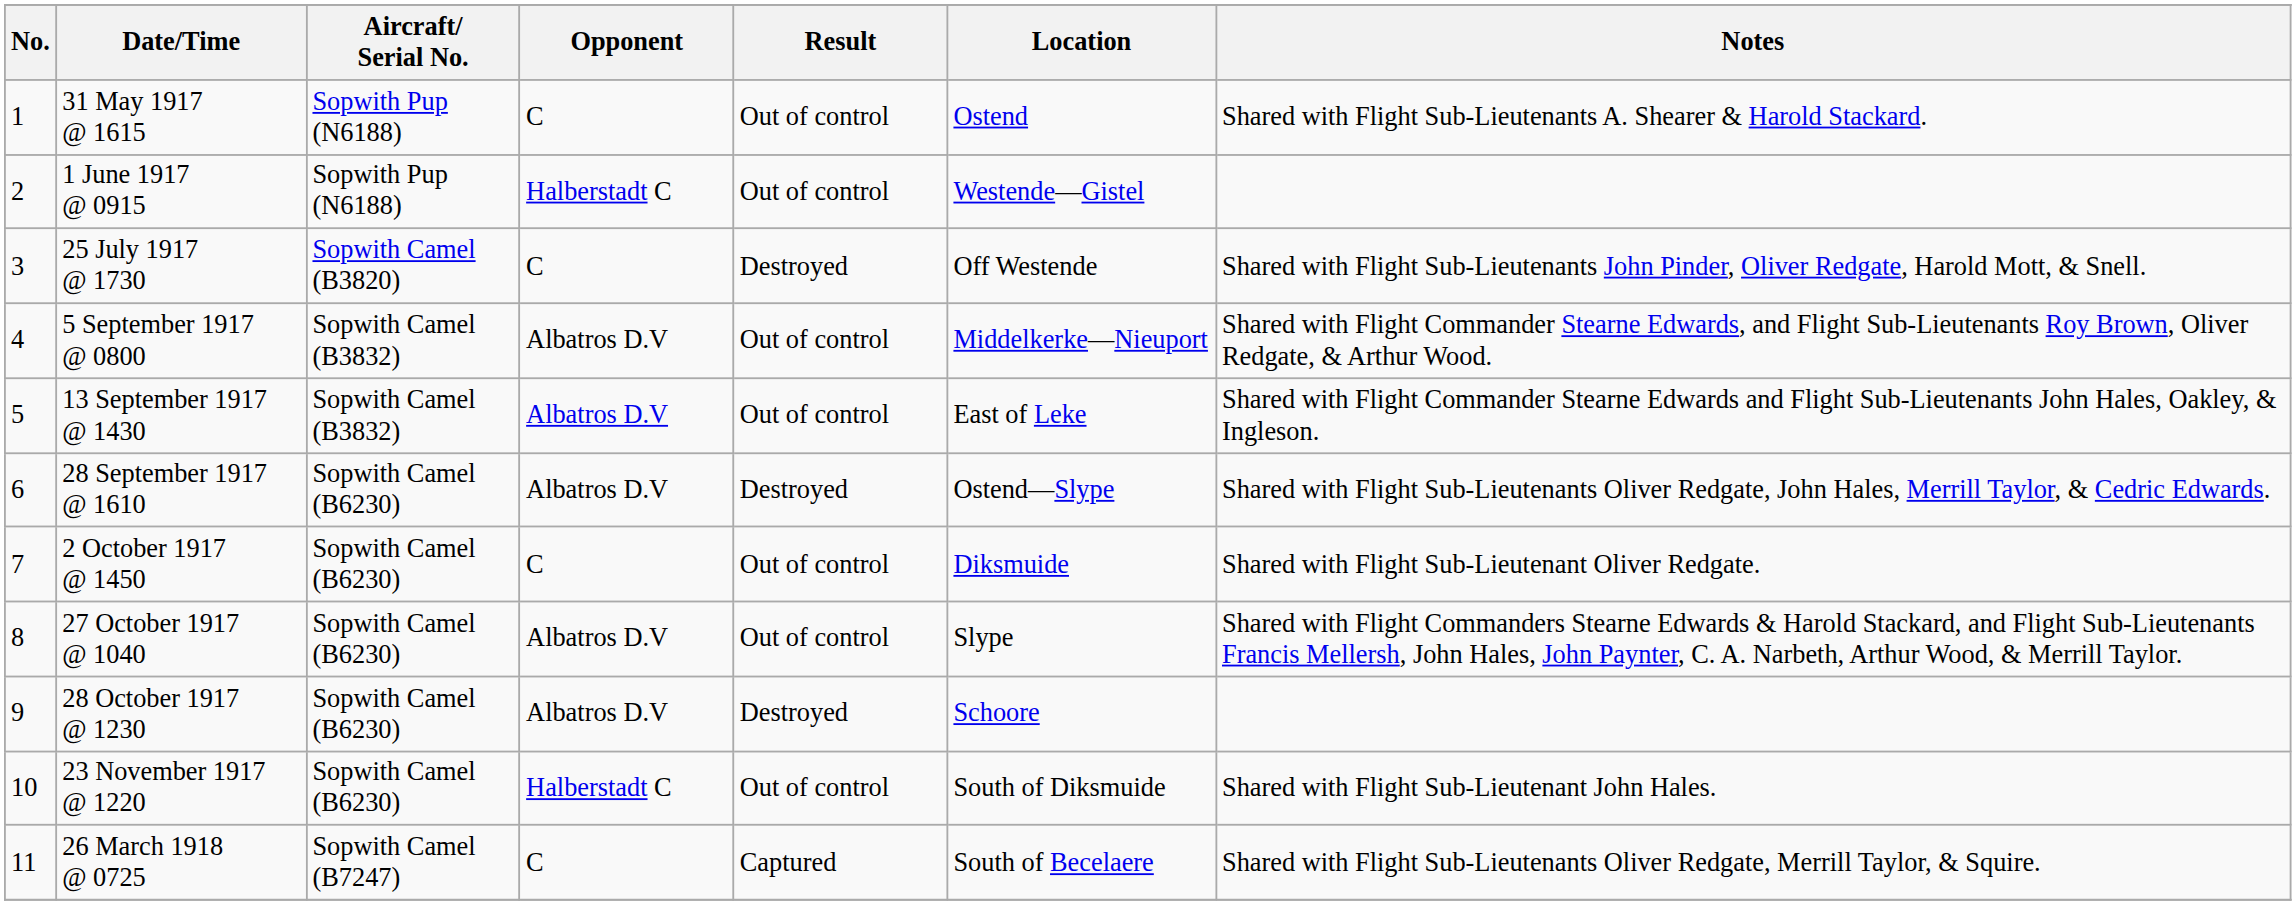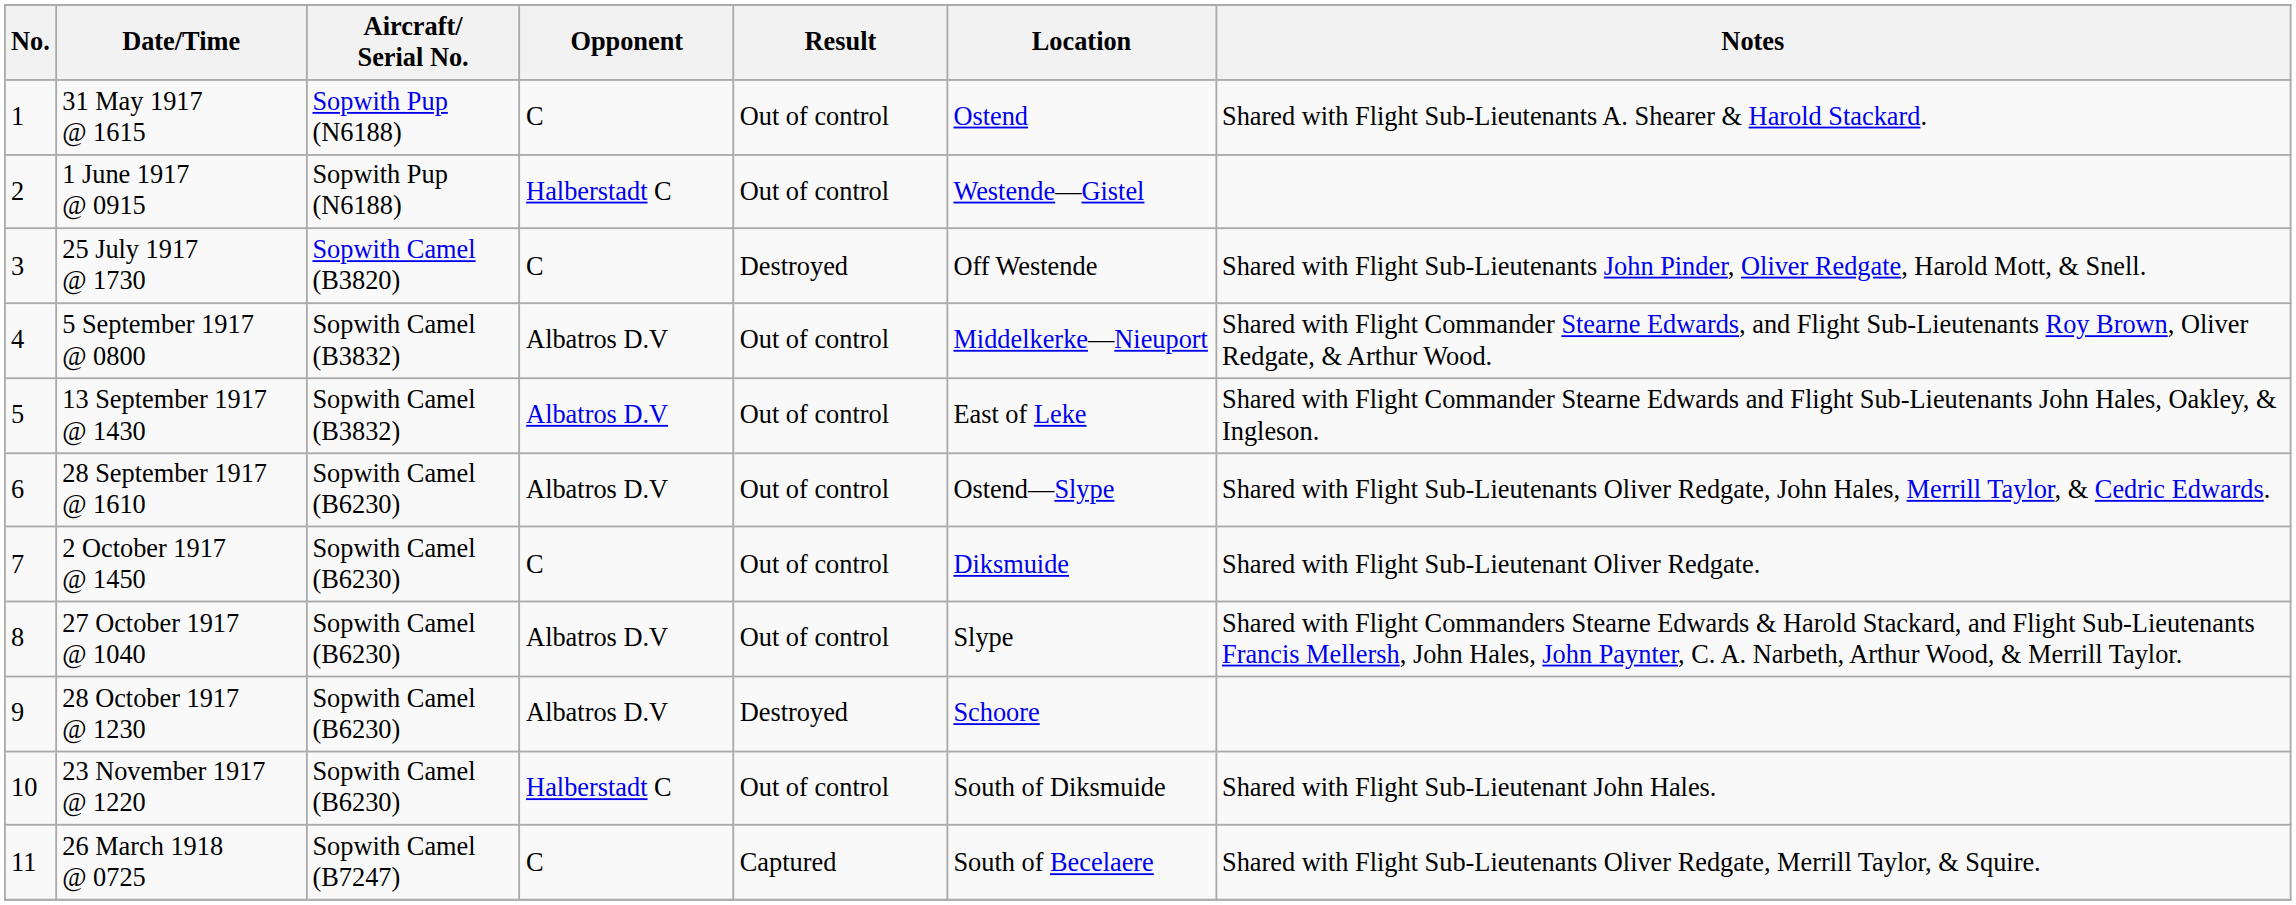 <table class="wikitable" style="font-size:90%;">
 <tr>
 </tr>
 <tr>
 <th>No.</th>
 <th width="130">Date/Time</th>
 <th width="110">Aircraft/<br>Serial No.</th>
 <th width="110">Opponent</th>
 <th width="110">Result</th>
 <th width="140">Location</th>
 <th>Notes</th>
 </tr>
 <tr>
 <td>1</td>
 <td>31 May 1917<br>@ 1615</td>
 <td><a href='#'>Sopwith Pup</a><br>(N6188)</td>
 <td>C</td>
 <td>Out of control</td>
 <td><a href='#'>Ostend</a></td>
 <td>Shared with Flight Sub-Lieutenants A. Shearer & <a href='#'>Harold Stackard</a>.</td>
 </tr>
 <tr>
 <td>2</td>
 <td>1 June 1917<br>@ 0915</td>
 <td>Sopwith Pup<br>(N6188)</td>
 <td><a href='#'>Halberstadt</a> C</td>
 <td>Out of control</td>
 <td><a href='#'>Westende</a>—<a href='#'>Gistel</a></td>
 <td></td>
 </tr>
 <tr>
 <td>3</td>
 <td>25 July 1917<br>@ 1730</td>
 <td><a href='#'>Sopwith Camel</a><br>(B3820)</td>
 <td>C</td>
 <td>Destroyed</td>
 <td>Off Westende</td>
 <td>Shared with Flight Sub-Lieutenants <a href='#'>John Pinder</a>, <a href='#'>Oliver Redgate</a>, Harold Mott, & Snell.</td>
 </tr>
 <tr>
 <td>4</td>
 <td>5 September 1917<br>@ 0800</td>
 <td>Sopwith Camel<br>(B3832)</td>
 <td>Albatros D.V</td>
 <td>Out of control</td>
 <td><a href='#'>Middelkerke</a>—<a href='#'>Nieuport</a></td>
 <td>Shared with Flight Commander <a href='#'>Stearne Edwards</a>, and Flight Sub-Lieutenants <a href='#'>Roy Brown</a>, Oliver Redgate, & Arthur Wood.</td>
 </tr>
 <tr>
 <td>5</td>
 <td>13 September 1917<br>@ 1430</td>
 <td>Sopwith Camel<br>(B3832)</td>
 <td><a href='#'>Albatros D.V</a></td>
 <td>Out of control</td>
 <td>East of <a href='#'>Leke</a></td>
 <td>Shared with Flight Commander Stearne Edwards and Flight Sub-Lieutenants John Hales, Oakley, & Ingleson.</td>
 </tr>
 <tr>
 <td>6</td>
 <td>28 September 1917<br>@ 1610</td>
 <td>Sopwith Camel<br>(B6230)</td>
 <td>Albatros D.V</td>
-<td>Destroyed</td>
+<td>Out of control</td>
 <td>Ostend—<a href='#'>Slype</a></td>
 <td>Shared with Flight Sub-Lieutenants Oliver Redgate, John Hales, <a href='#'>Merrill Taylor</a>, & <a href='#'>Cedric Edwards</a>.</td>
 </tr>
 <tr>
 <td>7</td>
 <td>2 October 1917<br>@ 1450</td>
 <td>Sopwith Camel<br>(B6230)</td>
 <td>C</td>
 <td>Out of control</td>
 <td><a href='#'>Diksmuide</a></td>
 <td>Shared with Flight Sub-Lieutenant Oliver Redgate.</td>
 </tr>
 <tr>
 <td>8</td>
 <td>27 October 1917<br>@ 1040</td>
 <td>Sopwith Camel<br>(B6230)</td>
 <td>Albatros D.V</td>
 <td>Out of control</td>
 <td>Slype</td>
 <td>Shared with Flight Commanders Stearne Edwards & Harold Stackard, and Flight Sub-Lieutenants <a href='#'>Francis Mellersh</a>, John Hales, <a href='#'>John Paynter</a>, C. A. Narbeth, Arthur Wood, & Merrill Taylor.</td>
 </tr>
 <tr>
 <td>9</td>
 <td>28 October 1917<br>@ 1230</td>
 <td>Sopwith Camel<br>(B6230)</td>
 <td>Albatros D.V</td>
 <td>Destroyed</td>
 <td><a href='#'>Schoore</a></td>
 <td></td>
 </tr>
 <tr>
 <td>10</td>
 <td>23 November 1917<br>@ 1220</td>
 <td>Sopwith Camel<br>(B6230)</td>
 <td><a href='#'>Halberstadt</a> C</td>
 <td>Out of control</td>
 <td>South of Diksmuide</td>
 <td>Shared with Flight Sub-Lieutenant John Hales.</td>
 </tr>
 <tr>
 <td>11</td>
 <td>26 March 1918<br>@ 0725</td>
 <td>Sopwith Camel<br>(B7247)</td>
 <td>C</td>
 <td>Captured</td>
 <td> South of <a href='#'>Becelaere</a></td>
 <td>Shared with Flight Sub-Lieutenants Oliver Redgate, Merrill Taylor, & Squire.</td>
 </tr>
 <tr>
 </tr>
 </table>
